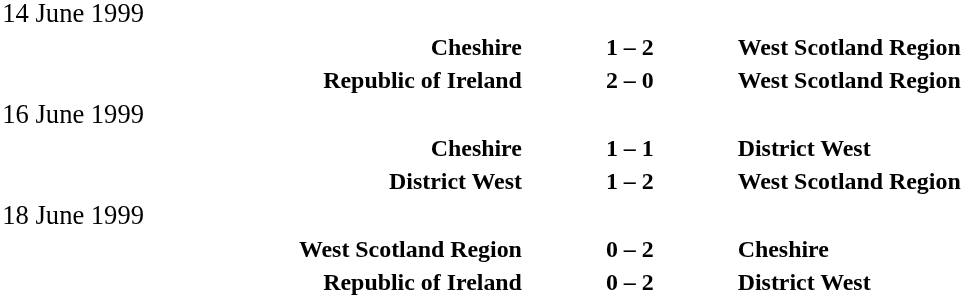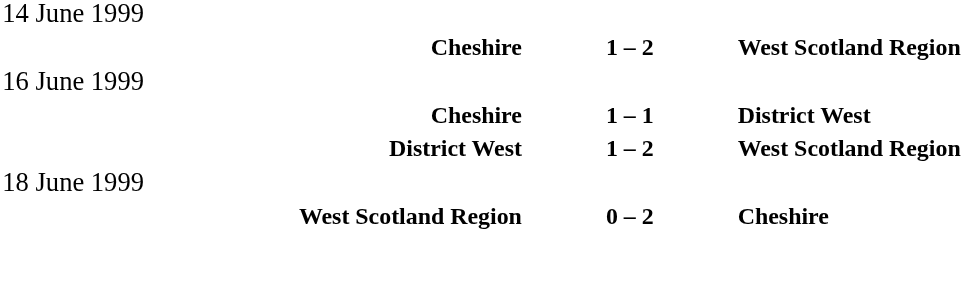 <table width=100% cellspacing=1>
 <tr>
 <th width=25%></th>
 <th width=10%></th>
 <th></th>
 </tr>
 <tr>
 <td>14 June 1999</td>
 </tr>
 <tr style=font-size:90%>
 <td align=right><strong>Cheshire</strong></td>
 <td align=center><strong>1 – 2</strong></td>
-<td><strong>West Scotland Region</strong></td>
-</tr>
-<tr style=font-size:90%>
-<td align=right><strong>Republic of Ireland</strong></td>
-<td align=center><strong>2 – 0</strong></td>
 <td><strong>West Scotland Region</strong></td>
 </tr>
 <tr>
 <td>16 June 1999</td>
 </tr>
 <tr style=font-size:90%>
 <td align=right><strong>Cheshire</strong></td>
 <td align=center><strong>1 – 1</strong></td>
 <td><strong>District West</strong></td>
 </tr>
 <tr style=font-size:90%>
 <td align=right><strong>District West</strong></td>
 <td align=center><strong>1 – 2</strong></td>
 <td><strong>West Scotland Region</strong></td>
 </tr>
 <tr>
 <td>18 June 1999</td>
 </tr>
 <tr style=font-size:90%>
 <td align=right><strong>West Scotland Region</strong></td>
 <td align=center><strong>0 – 2</strong></td>
 <td><strong>Cheshire</strong></td>
 </tr>
-<tr style=font-size:90%>
-<td align=right><strong>Republic of Ireland</strong></td>
-<td align=center><strong>0 – 2</strong></td>
-<td><strong>District West</strong></td>
-</tr>
 </table>
